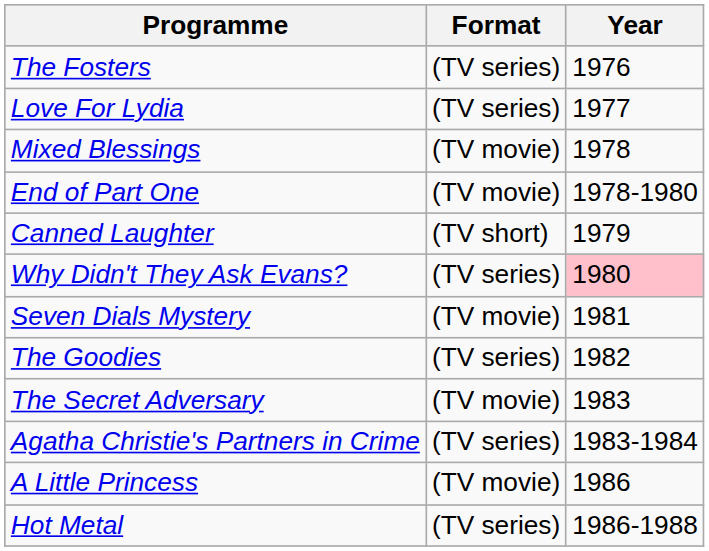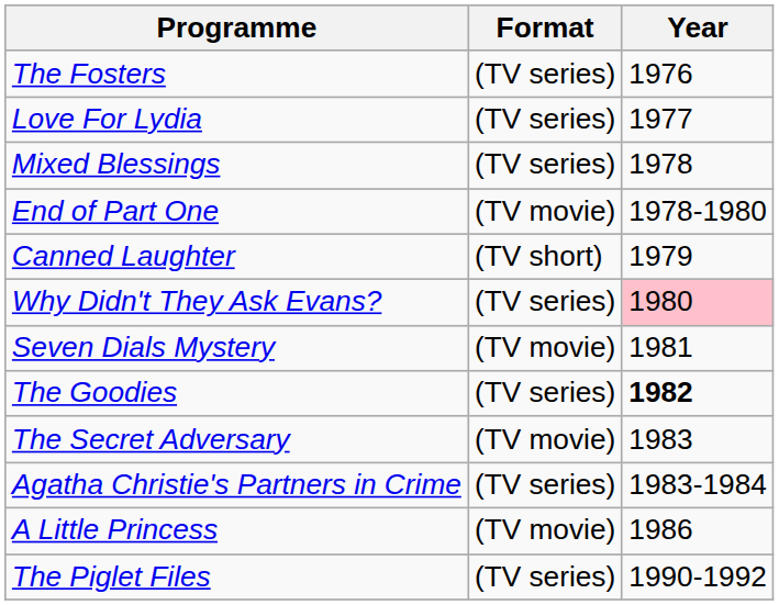 <table class="wikitable">
 <tr>
 <th>Programme</th>
 <th>Format</th>
 <th>Year</th>
 </tr>
 <tr>
 <td><em><a href='#'>The Fosters</a></em></td>
 <td>(TV series)</td>
 <td>1976</td>
 </tr>
 <tr>
 <td><em><a href='#'>Love For Lydia</a></em></td>
 <td>(TV series)</td>
 <td>1977</td>
 </tr>
 <tr>
 <td><em><a href='#'>Mixed Blessings</a></em></td>
-<td>(TV movie)</td>
+<td>(TV series)</td>
 <td>1978</td>
 </tr>
 <tr>
 <td><em><a href='#'>End of Part One</a></em></td>
 <td>(TV movie)</td>
 <td>1978-1980</td>
 </tr>
 <tr>
 <td><em><a href='#'>Canned Laughter</a></em></td>
 <td>(TV short)</td>
 <td>1979</td>
 </tr>
 <tr>
 <td><em><a href='#'>Why Didn't They Ask Evans?</a></em></td>
 <td>(TV series)</td>
 <td style="background: pink;">1980</td>
 </tr>
 <tr>
 <td><em><a href='#'>Seven Dials Mystery</a></em></td>
 <td>(TV movie)</td>
 <td>1981</td>
 </tr>
 <tr>
 <td><em><a href='#'>The Goodies</a></em></td>
 <td>(TV series)</td>
-<td>1982</td>
+<td><strong>1982</strong></td>
 </tr>
 <tr>
 <td><em><a href='#'>The Secret Adversary</a></em></td>
 <td>(TV movie)</td>
 <td>1983</td>
 </tr>
 <tr>
 <td><em><a href='#'>Agatha Christie's Partners in Crime</a></em></td>
 <td>(TV series)</td>
 <td>1983-1984</td>
 </tr>
 <tr>
 <td><em><a href='#'>A Little Princess</a></em></td>
 <td>(TV movie)</td>
 <td>1986</td>
 </tr>
 <tr>
-<td><em><a href='#'>Hot Metal</a></em></td>
+<td><em><a href='#'>The Piglet Files</a></em></td>
 <td>(TV series)</td>
-<td>1986-1988</td>
+<td>1990-1992</td>
 </tr>
 </table>
